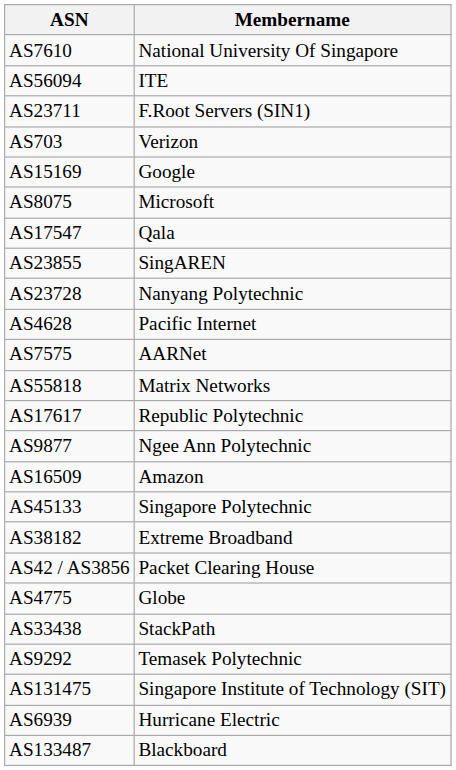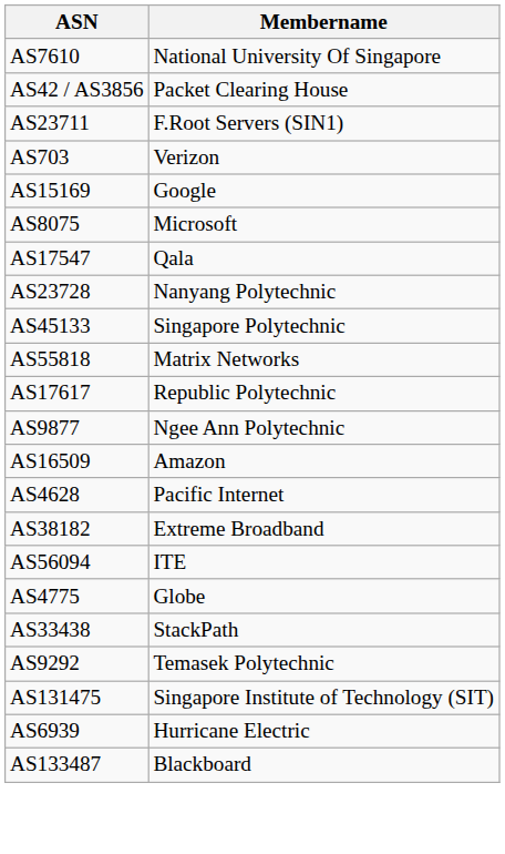 <table class="wikitable">
 <tr>
 <th>ASN</th>
 <th>Membername</th>
 </tr>
 <tr>
 <td>AS7610</td>
 <td>National University Of Singapore</td>
 </tr>
 <tr>
-<td>AS56094</td>
-<td>ITE</td>
+<td>AS42 / AS3856</td>
+<td>Packet Clearing House</td>
 </tr>
 <tr>
 <td>AS23711</td>
 <td>F.Root Servers (SIN1)</td>
 </tr>
 <tr>
 <td>AS703</td>
 <td>Verizon</td>
 </tr>
 <tr>
 <td>AS15169</td>
 <td>Google</td>
 </tr>
 <tr>
 <td>AS8075</td>
 <td>Microsoft</td>
 </tr>
 <tr>
 <td>AS17547</td>
 <td>Qala</td>
 </tr>
 <tr>
-<td>AS23855</td>
-<td>SingAREN</td>
-</tr>
-<tr>
 <td>AS23728</td>
 <td>Nanyang Polytechnic</td>
 </tr>
 <tr>
-<td>AS4628</td>
-<td>Pacific Internet</td>
-</tr>
-<tr>
-<td>AS7575</td>
-<td>AARNet</td>
+<td>AS45133</td>
+<td>Singapore Polytechnic</td>
 </tr>
 <tr>
 <td>AS55818</td>
 <td>Matrix Networks</td>
 </tr>
 <tr>
 <td>AS17617</td>
 <td>Republic Polytechnic</td>
 </tr>
 <tr>
 <td>AS9877</td>
 <td>Ngee Ann Polytechnic</td>
 </tr>
 <tr>
 <td>AS16509</td>
 <td>Amazon</td>
 </tr>
 <tr>
-<td>AS45133</td>
-<td>Singapore Polytechnic</td>
+<td>AS4628</td>
+<td>Pacific Internet</td>
 </tr>
 <tr>
 <td>AS38182</td>
 <td>Extreme Broadband</td>
 </tr>
 <tr>
-<td>AS42 / AS3856</td>
-<td>Packet Clearing House</td>
+<td>AS56094</td>
+<td>ITE</td>
 </tr>
 <tr>
 <td>AS4775</td>
 <td>Globe</td>
 </tr>
 <tr>
 <td>AS33438</td>
 <td>StackPath</td>
 </tr>
 <tr>
 <td>AS9292</td>
 <td>Temasek Polytechnic</td>
 </tr>
 <tr>
 <td>AS131475</td>
 <td>Singapore Institute of Technology (SIT)</td>
 </tr>
 <tr>
 <td>AS6939</td>
 <td>Hurricane Electric</td>
 </tr>
 <tr>
 <td>AS133487</td>
 <td>Blackboard</td>
 </tr>
 </table>
